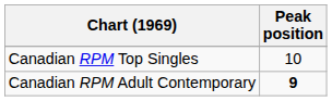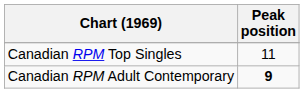 <table class="wikitable sortable">
 <tr>
 <th>Chart (1969)</th>
 <th>Peak<br>position</th>
 </tr>
 <tr>
 </tr>
 <tr>
 </tr>
 <tr>
 <td>Canadian <em><a href='#'>RPM</a></em> Top Singles</td>
-<td align="center">10</td>
+<td align="center">11</td>
 </tr>
 <tr>
 <td>Canadian <em>RPM</em> Adult Contemporary</td>
 <td align="center"><strong>9</strong></td>
 </tr>
 </table>
